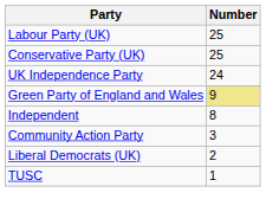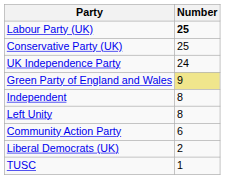 <table class="wikitable sortable mw-collapsible">
 <tr>
 <th>Party</th>
 <th>Number</th>
 </tr>
 <tr>
 <td><a href='#'>Labour Party (UK)</a></td>
-<td>25</td>
+<td><strong>25</strong></td>
 </tr>
 <tr>
 <td><a href='#'>Conservative Party (UK)</a></td>
 <td>25</td>
 </tr>
 <tr>
 <td><a href='#'>UK Independence Party</a></td>
 <td>24</td>
 </tr>
 <tr>
 <td><a href='#'>Green Party of England and Wales</a></td>
 <td style="background: khaki;">9</td>
 </tr>
 <tr>
 <td><a href='#'>Independent</a></td>
 <td>8</td>
 </tr>
 <tr>
+<td><a href='#'>Left Unity</a></td>
+<td>8</td>
+</tr>
+<tr>
 <td><a href='#'>Community Action Party</a></td>
-<td>3</td>
+<td>6</td>
 </tr>
 <tr>
 <td><a href='#'>Liberal Democrats (UK)</a></td>
 <td>2</td>
 </tr>
 <tr>
 <td><a href='#'>TUSC</a></td>
 <td>1</td>
 </tr>
 </table>
